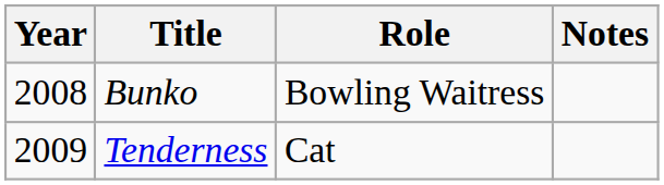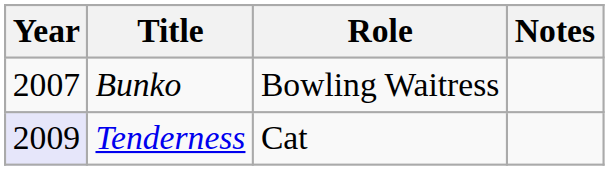 <table class="wikitable sortable">
 <tr>
 <th>Year</th>
 <th>Title</th>
 <th>Role</th>
 <th>Notes</th>
 </tr>
 <tr>
-<td>2008</td>
+<td>2007</td>
 <td><em>Bunko</em></td>
 <td>Bowling Waitress</td>
 <td></td>
 </tr>
 <tr>
-<td>2009</td>
+<td style="background: lavender;">2009</td>
 <td><a href='#'><em>Tenderness</em></a></td>
 <td>Cat</td>
 <td></td>
 </tr>
 </table>
